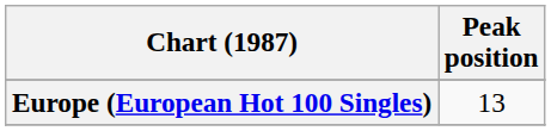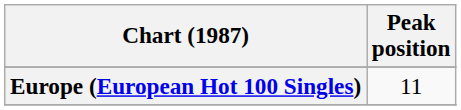 <table class="wikitable sortable plainrowheaders" style="text-align:center">
 <tr>
 <th scope="col">Chart (1987)</th>
 <th scope="col">Peak<br>position</th>
 </tr>
 <tr>
 </tr>
 <tr>
 <th scope="row">Europe (<a href='#'>European Hot 100 Singles</a>)</th>
-<td>13</td>
+<td>11</td>
 </tr>
 <tr>
 </tr>
 <tr>
 </tr>
 <tr>
 </tr>
 <tr>
 </tr>
 <tr>
 </tr>
 </table>
